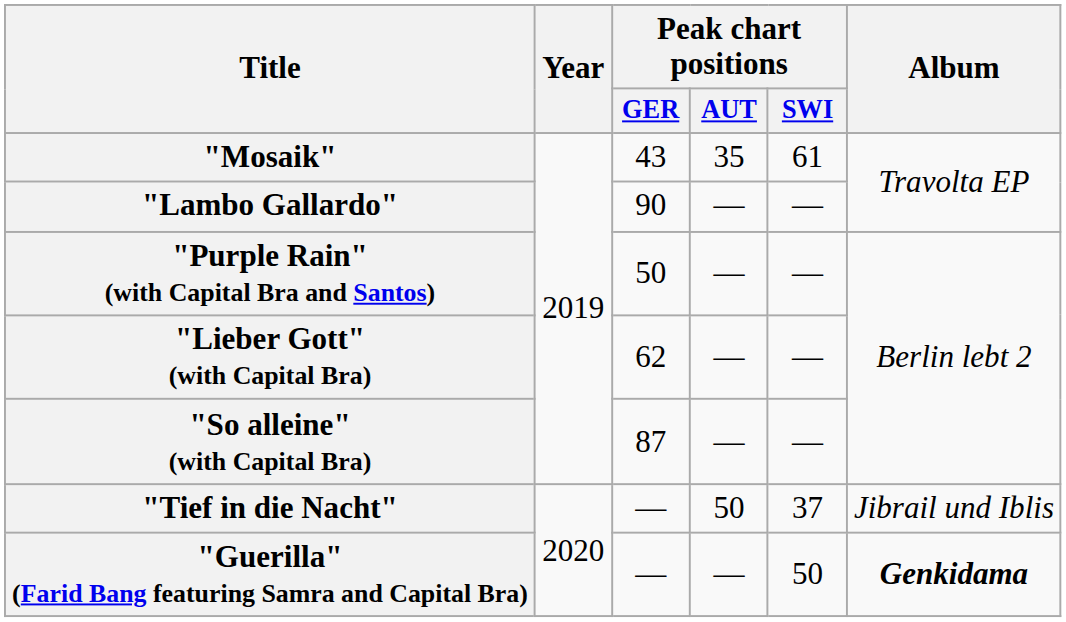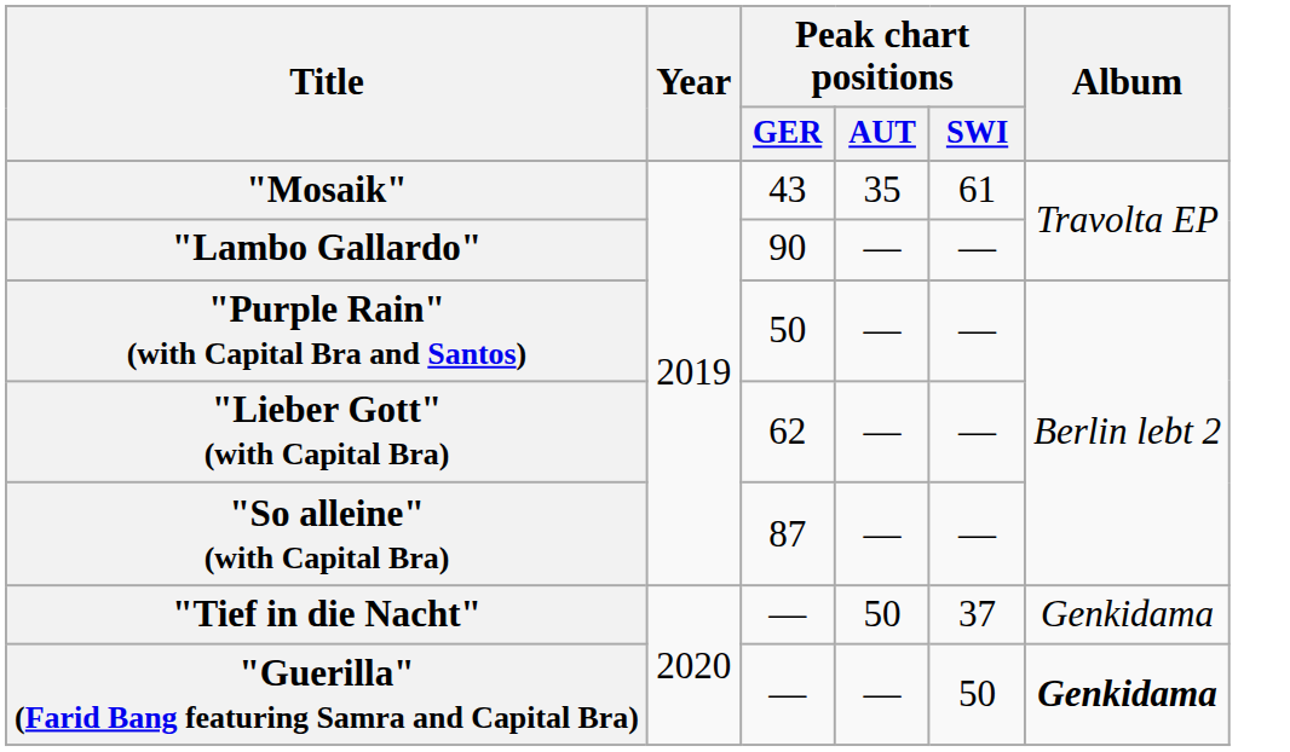 <table class="wikitable plainrowheaders" style="text-align:center;">
 <tr>
 <th scope="col" rowspan="2">Title</th>
 <th scope="col" rowspan="2">Year</th>
 <th scope="col" colspan="3">Peak chart positions</th>
 <th scope="col" rowspan="2">Album</th>
 </tr>
 <tr>
 <th style="width:2.5em; font-size:85%"><a href='#'>GER</a><br></th>
 <th style="width:2.5em; font-size:85%"><a href='#'>AUT</a><br></th>
 <th style="width:2.5em; font-size:85%"><a href='#'>SWI</a><br></th>
 </tr>
 <tr>
 <th scope="row">"Mosaik"</th>
 <td rowspan="5">2019</td>
 <td>43</td>
 <td>35</td>
 <td>61</td>
 <td rowspan="2"><em>Travolta EP</em></td>
 </tr>
 <tr>
 <th scope="row">"Lambo Gallardo"</th>
 <td>90</td>
 <td>—</td>
 <td>—</td>
 </tr>
 <tr>
 <th scope="row">"Purple Rain"<br><small>(with Capital Bra and <a href='#'>Santos</a>)</small></th>
 <td>50</td>
 <td>—</td>
 <td>—</td>
 <td rowspan="3"><em>Berlin lebt 2</em></td>
 </tr>
 <tr>
 <th scope="row">"Lieber Gott"<br><small>(with Capital Bra)</small></th>
 <td>62</td>
 <td>—</td>
 <td>—</td>
 </tr>
 <tr>
 <th scope="row">"So alleine"<br><small>(with Capital Bra)</small></th>
 <td>87</td>
 <td>—</td>
 <td>—</td>
 </tr>
 <tr>
 <th scope="row">"Tief in die Nacht"</th>
 <td rowspan="2">2020</td>
 <td>—</td>
 <td>50</td>
 <td>37</td>
-<td><em>Jibrail und Iblis</em></td>
+<td><em>Genkidama</em></td>
 </tr>
 <tr>
 <th scope="row">"Guerilla"<br><small>(<a href='#'>Farid Bang</a> featuring Samra and Capital Bra)</small></th>
 <td>—</td>
 <td>—</td>
 <td>50</td>
 <td><strong><em>Genkidama</em></strong></td>
 </tr>
 </table>
